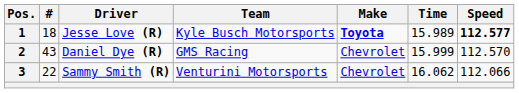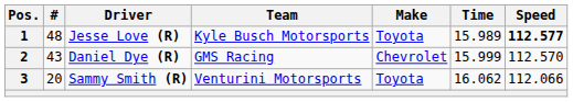 <table class="wikitable" style="font-size:95%">
 <tr>
 <th>Pos.</th>
 <th>#</th>
 <th>Driver</th>
 <th>Team</th>
 <th>Make</th>
 <th>Time</th>
 <th>Speed</th>
 </tr>
 <tr>
 <th>1</th>
-<td>18</td>
+<td>48</td>
 <td><a href='#'>Jesse Love</a> <strong>(R)</strong></td>
 <td><a href='#'>Kyle Busch Motorsports</a></td>
-<td><strong><a href='#'>Toyota</a></strong></td>
+<td><a href='#'>Toyota</a></td>
 <td>15.989</td>
 <td><strong>112.577</strong></td>
 </tr>
 <tr>
 <th>2</th>
 <td>43</td>
 <td><a href='#'>Daniel Dye</a> <strong>(R)</strong></td>
 <td><a href='#'>GMS Racing</a></td>
 <td><a href='#'>Chevrolet</a></td>
 <td>15.999</td>
 <td>112.570</td>
 </tr>
 <tr>
 <th>3</th>
-<td>22</td>
+<td>20</td>
 <td><a href='#'>Sammy Smith</a> <strong>(R)</strong></td>
 <td><a href='#'>Venturini Motorsports</a></td>
-<td><a href='#'>Chevrolet</a></td>
+<td><a href='#'>Toyota</a></td>
 <td>16.062</td>
 <td>112.066</td>
 </tr>
 <tr>
 <th colspan="7"></th>
 </tr>
 </table>
